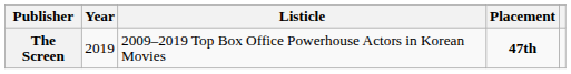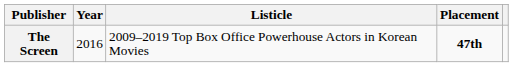 <table class="wikitable plainrowheaders sortable">
 <tr>
 <th scope="col">Publisher</th>
 <th scope="col">Year</th>
 <th scope="col">Listicle</th>
 <th scope="col">Placement</th>
 <th scope="col" class="unsortable"></th>
 </tr>
 <tr>
 <th scope="row">The Screen</th>
-<td>2019</td>
+<td>2016</td>
 <td>2009–2019 Top Box Office Powerhouse Actors in Korean Movies</td>
 <td style="text-align:center"><strong>47th</strong></td>
 <td style="text-align:center"></td>
 </tr>
 </table>
